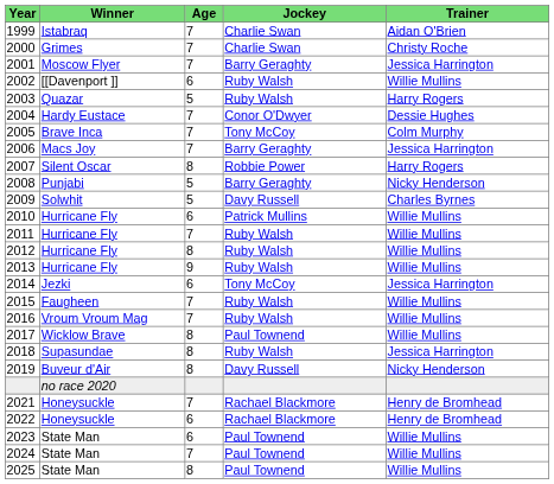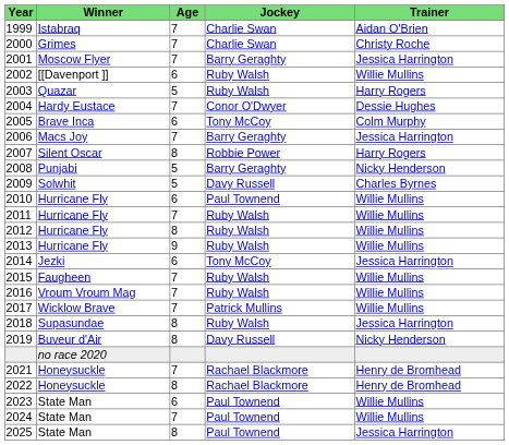 <table class = "sortable" | border="1" style="border-collapse: collapse; font-size:90%">
 <tr bgcolor="#77dd77" align="center">
 <th width="36px"><strong>Year</strong><br></th>
 <th width="160px"><strong>Winner</strong><br></th>
 <th width="40px"><strong>Age</strong><br></th>
 <th width="180px"><strong>Jockey</strong><br></th>
 <th width="180px"><strong>Trainer</strong><br></th>
 </tr>
 <tr>
 <td>1999</td>
 <td><a href='#'>Istabraq</a></td>
 <td>7</td>
 <td><a href='#'>Charlie Swan</a></td>
 <td><a href='#'>Aidan O'Brien</a></td>
 </tr>
 <tr>
 <td>2000</td>
 <td><a href='#'>Grimes</a></td>
 <td>7</td>
 <td><a href='#'>Charlie Swan</a></td>
 <td><a href='#'>Christy Roche</a></td>
 </tr>
 <tr>
 <td>2001</td>
 <td><a href='#'>Moscow Flyer</a> </td>
 <td>7</td>
 <td><a href='#'>Barry Geraghty</a></td>
 <td><a href='#'>Jessica Harrington</a></td>
 </tr>
 <tr>
 <td>2002</td>
 <td>[[Davenport ]]</td>
 <td>6</td>
 <td><a href='#'>Ruby Walsh</a></td>
 <td><a href='#'>Willie Mullins</a></td>
 </tr>
 <tr>
 <td>2003</td>
 <td><a href='#'>Quazar</a></td>
 <td>5</td>
 <td><a href='#'>Ruby Walsh</a></td>
 <td><a href='#'>Harry Rogers</a></td>
 </tr>
 <tr>
 <td>2004</td>
 <td><a href='#'>Hardy Eustace</a></td>
 <td>7</td>
 <td><a href='#'>Conor O'Dwyer</a></td>
 <td><a href='#'>Dessie Hughes</a></td>
 </tr>
 <tr>
 <td>2005</td>
 <td><a href='#'>Brave Inca</a></td>
-<td>7</td>
+<td>6</td>
 <td><a href='#'>Tony McCoy</a></td>
 <td><a href='#'>Colm Murphy</a></td>
 </tr>
 <tr>
 <td>2006</td>
 <td><a href='#'>Macs Joy</a></td>
 <td>7</td>
 <td><a href='#'>Barry Geraghty</a></td>
 <td><a href='#'>Jessica Harrington</a></td>
 </tr>
 <tr>
 <td>2007</td>
 <td><a href='#'>Silent Oscar</a></td>
 <td>8</td>
 <td><a href='#'>Robbie Power</a></td>
 <td><a href='#'>Harry Rogers</a></td>
 </tr>
 <tr>
 <td>2008</td>
 <td><a href='#'>Punjabi</a></td>
 <td>5</td>
 <td><a href='#'>Barry Geraghty</a></td>
 <td><a href='#'>Nicky Henderson</a></td>
 </tr>
 <tr>
 <td>2009</td>
 <td><a href='#'>Solwhit</a></td>
 <td>5</td>
 <td><a href='#'>Davy Russell</a></td>
 <td><a href='#'>Charles Byrnes</a></td>
 </tr>
 <tr>
 <td>2010</td>
 <td><a href='#'>Hurricane Fly</a></td>
 <td>6</td>
-<td><a href='#'>Patrick Mullins</a></td>
+<td><a href='#'>Paul Townend</a></td>
 <td><a href='#'>Willie Mullins</a></td>
 </tr>
 <tr>
 <td>2011</td>
 <td><a href='#'>Hurricane Fly</a></td>
 <td>7</td>
 <td><a href='#'>Ruby Walsh</a></td>
 <td><a href='#'>Willie Mullins</a></td>
 </tr>
 <tr>
 <td>2012</td>
 <td><a href='#'>Hurricane Fly</a></td>
 <td>8</td>
 <td><a href='#'>Ruby Walsh</a></td>
 <td><a href='#'>Willie Mullins</a></td>
 </tr>
 <tr>
 <td>2013</td>
 <td><a href='#'>Hurricane Fly</a></td>
 <td>9</td>
 <td><a href='#'>Ruby Walsh</a></td>
 <td><a href='#'>Willie Mullins</a></td>
 </tr>
 <tr>
 <td>2014</td>
 <td><a href='#'>Jezki</a></td>
 <td>6</td>
 <td><a href='#'>Tony McCoy</a></td>
 <td><a href='#'>Jessica Harrington</a></td>
 </tr>
 <tr>
 <td>2015</td>
 <td><a href='#'>Faugheen</a></td>
 <td>7</td>
 <td><a href='#'>Ruby Walsh</a></td>
 <td><a href='#'>Willie Mullins</a></td>
 </tr>
 <tr>
 <td>2016</td>
 <td><a href='#'>Vroum Vroum Mag</a></td>
 <td>7</td>
 <td><a href='#'>Ruby Walsh</a></td>
 <td><a href='#'>Willie Mullins</a></td>
 </tr>
 <tr>
 <td>2017</td>
 <td><a href='#'>Wicklow Brave</a></td>
-<td>8</td>
-<td><a href='#'>Paul Townend</a></td>
+<td>7</td>
+<td><a href='#'>Patrick Mullins</a></td>
 <td><a href='#'>Willie Mullins</a></td>
 </tr>
 <tr>
 <td>2018</td>
 <td><a href='#'>Supasundae</a></td>
 <td>8</td>
 <td><a href='#'>Ruby Walsh</a></td>
 <td><a href='#'>Jessica Harrington</a></td>
 </tr>
 <tr>
 <td>2019</td>
 <td><a href='#'>Buveur d'Air</a></td>
 <td>8</td>
 <td><a href='#'>Davy Russell</a></td>
 <td><a href='#'>Nicky Henderson</a></td>
 </tr>
 <tr bgcolor="#eeeeee">
 <td data-sort-value="2020"></td>
 <td><em>no race 2020</em> </td>
 <td></td>
 <td></td>
 <td></td>
 </tr>
 <tr>
 <td>2021</td>
 <td><a href='#'>Honeysuckle</a></td>
 <td>7</td>
 <td><a href='#'>Rachael Blackmore</a></td>
 <td><a href='#'>Henry de Bromhead</a></td>
 </tr>
 <tr>
 <td>2022</td>
 <td><a href='#'>Honeysuckle</a></td>
-<td>6</td>
+<td>8</td>
 <td><a href='#'>Rachael Blackmore</a></td>
 <td><a href='#'>Henry de Bromhead</a></td>
 </tr>
 <tr>
 <td>2023</td>
 <td>State Man</td>
 <td>6</td>
 <td><a href='#'>Paul Townend</a></td>
 <td><a href='#'>Willie Mullins</a></td>
 </tr>
 <tr>
 <td>2024</td>
 <td>State Man</td>
 <td>7</td>
 <td><a href='#'>Paul Townend</a></td>
 <td><a href='#'>Willie Mullins</a></td>
 </tr>
 <tr>
 <td>2025</td>
 <td>State Man</td>
 <td>8</td>
 <td><a href='#'>Paul Townend</a></td>
-<td><a href='#'>Willie Mullins</a></td>
+<td><a href='#'>Jessica Harrington</a></td>
 </tr>
 </table>
